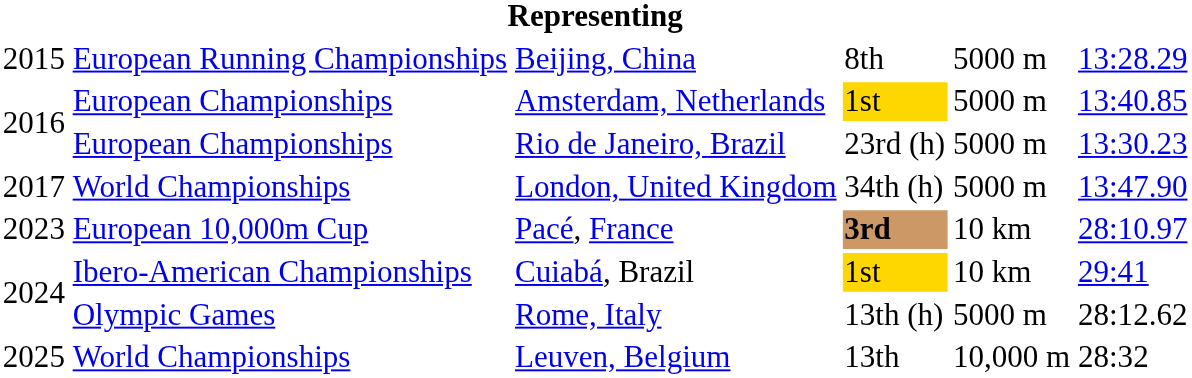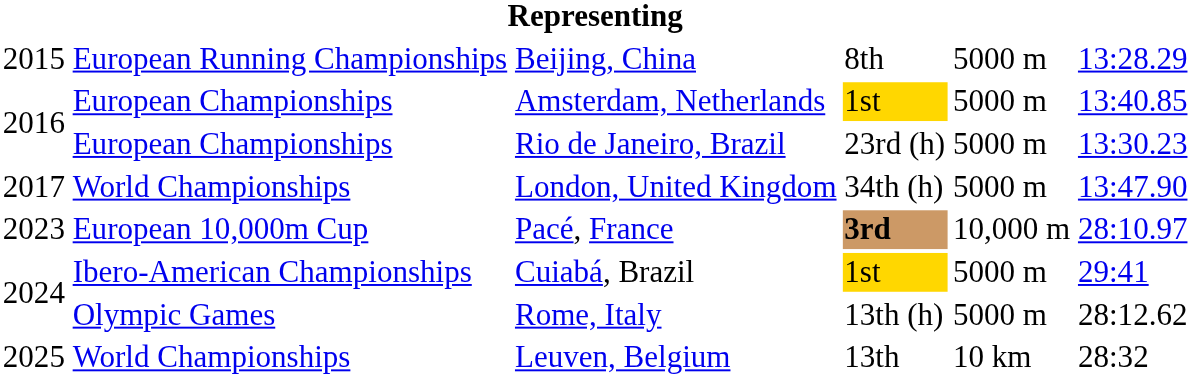 <table>
 <tr>
 <th colspan="6">Representing </th>
 </tr>
 <tr>
 <td>2015</td>
 <td><a href='#'>European Running Championships</a></td>
 <td><a href='#'>Beijing, China</a></td>
 <td>8th</td>
 <td>5000 m</td>
 <td><a href='#'>13:28.29</a></td>
 </tr>
 <tr>
 <td rowspan=2>2016</td>
 <td><a href='#'>European Championships</a></td>
 <td><a href='#'>Amsterdam, Netherlands</a></td>
 <td bgcolor=gold>1st</td>
 <td>5000 m</td>
 <td><a href='#'>13:40.85</a></td>
 </tr>
 <tr>
 <td><a href='#'>European Championships</a></td>
 <td><a href='#'>Rio de Janeiro, Brazil</a></td>
 <td>23rd (h)</td>
 <td>5000 m</td>
 <td><a href='#'>13:30.23</a></td>
 </tr>
 <tr>
 <td>2017</td>
 <td><a href='#'>World Championships</a></td>
 <td><a href='#'>London, United Kingdom</a></td>
 <td>34th (h)</td>
 <td>5000 m</td>
 <td><a href='#'>13:47.90</a></td>
 </tr>
 <tr>
 <td>2023</td>
 <td><a href='#'>European 10,000m Cup</a></td>
 <td><a href='#'>Pacé</a>, <a href='#'>France</a></td>
 <td bgcolor=cc9966><strong>3rd</strong></td>
-<td>10 km</td>
+<td>10,000 m</td>
 <td><a href='#'>28:10.97</a></td>
 </tr>
 <tr>
 <td rowspan=2>2024</td>
 <td><a href='#'>Ibero-American Championships</a></td>
 <td><a href='#'>Cuiabá</a>, Brazil</td>
 <td bgcolor=gold>1st</td>
-<td>10 km</td>
+<td>5000 m</td>
 <td><a href='#'>29:41</a></td>
 </tr>
 <tr>
 <td><a href='#'>Olympic Games</a></td>
 <td><a href='#'>Rome, Italy</a></td>
 <td>13th (h)</td>
 <td>5000 m</td>
 <td>28:12.62</td>
 </tr>
 <tr>
 <td>2025</td>
 <td><a href='#'>World Championships</a></td>
 <td><a href='#'>Leuven, Belgium</a></td>
 <td>13th</td>
-<td>10,000 m</td>
+<td>10 km</td>
 <td>28:32</td>
 </tr>
 </table>
